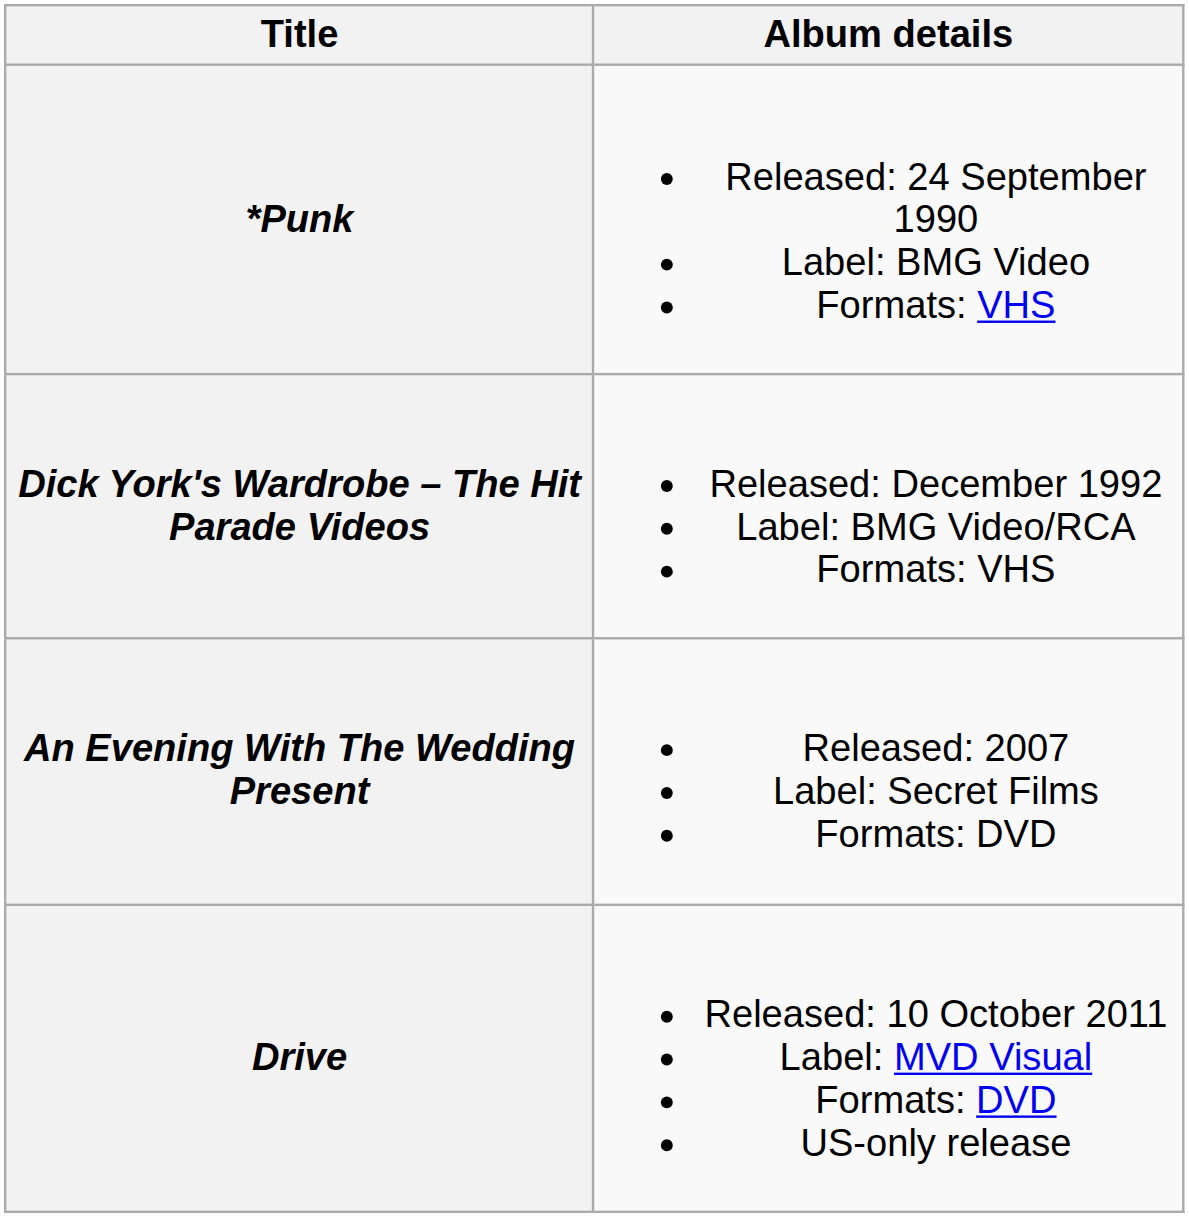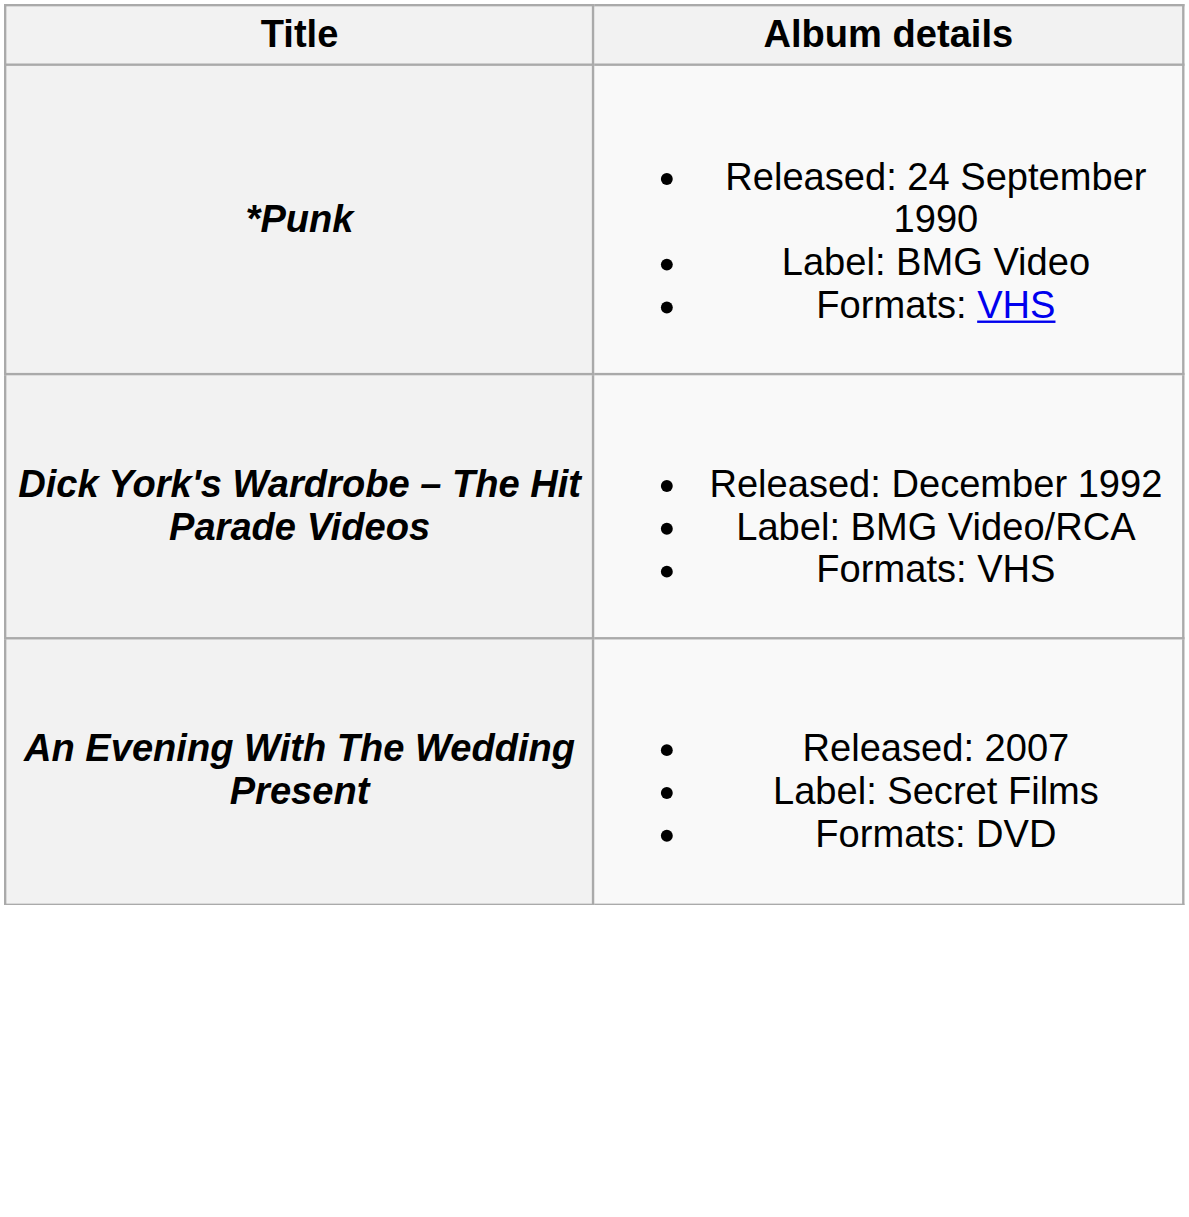 <table class="wikitable plainrowheaders" style="text-align:center;">
 <tr>
 <th scope="col" style="width:15em;">Title</th>
 <th scope="col" style="width:15em;">Album details</th>
 </tr>
 <tr>
 <th scope="row"><em>*Punk</em></th>
 <td><br><ul><li>Released: 24 September 1990</li><li>Label: BMG Video</li><li>Formats: <a href='#'>VHS</a></li></ul></td>
 </tr>
 <tr>
 <th scope="row"><em>Dick York's Wardrobe – The Hit Parade Videos</em></th>
 <td><br><ul><li>Released: December 1992</li><li>Label: BMG Video/RCA</li><li>Formats: VHS</li></ul></td>
 </tr>
 <tr>
 <th scope="row"><em>An Evening With The Wedding Present</em></th>
 <td><br><ul><li>Released: 2007</li><li>Label: Secret Films</li><li>Formats: DVD</li></ul></td>
 </tr>
-<tr>
-<th scope="row"><em>Drive</em></th>
-<td><br><ul><li>Released: 10 October 2011</li><li>Label: <a href='#'>MVD Visual</a></li><li>Formats: <a href='#'>DVD</a></li><li>US-only release</li></ul></td>
-</tr>
 </table>
